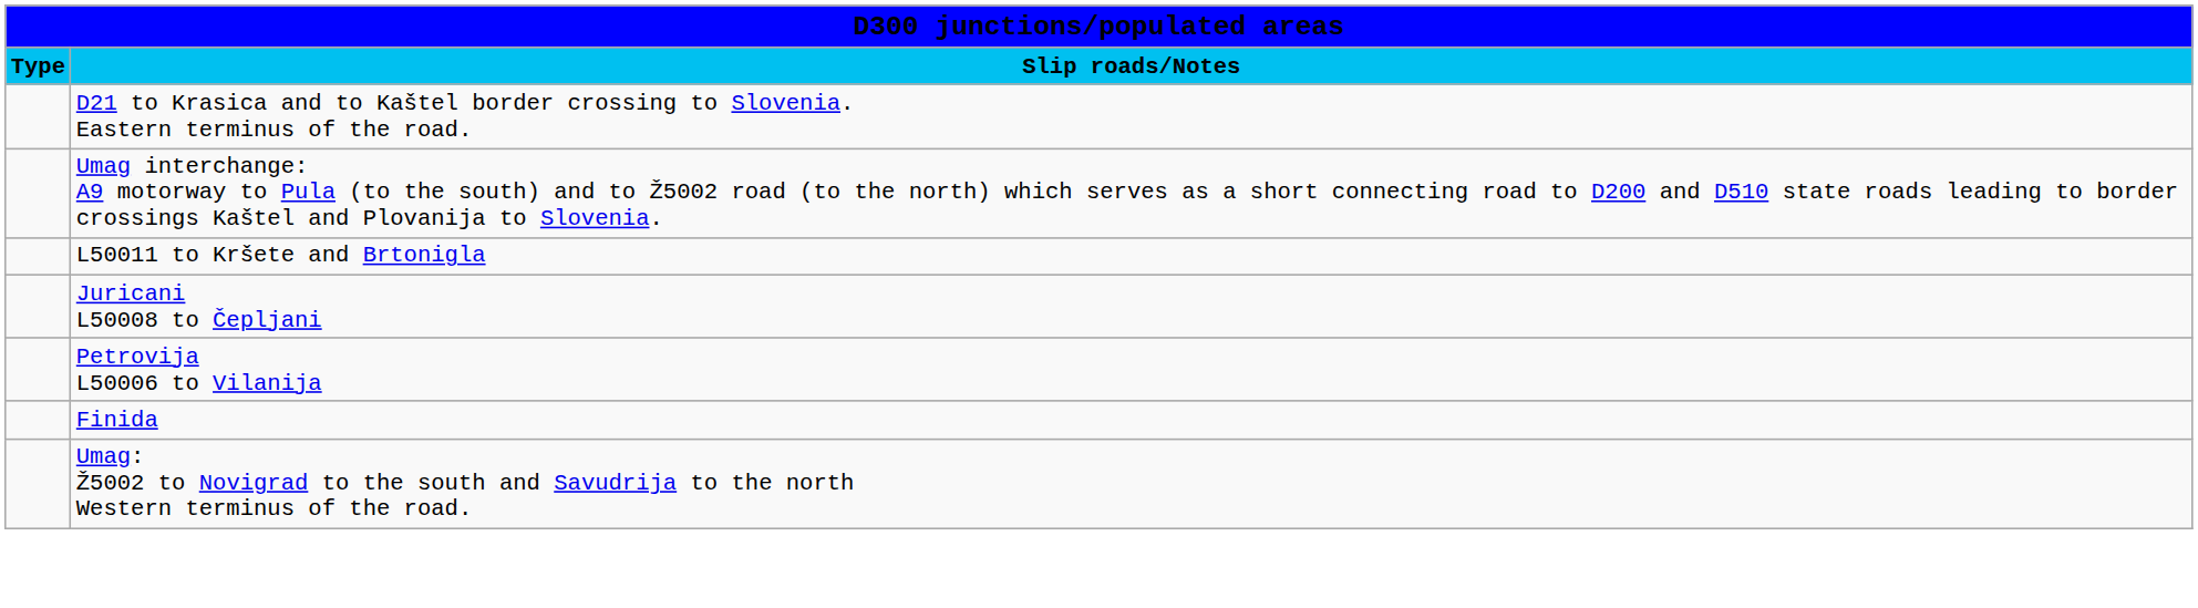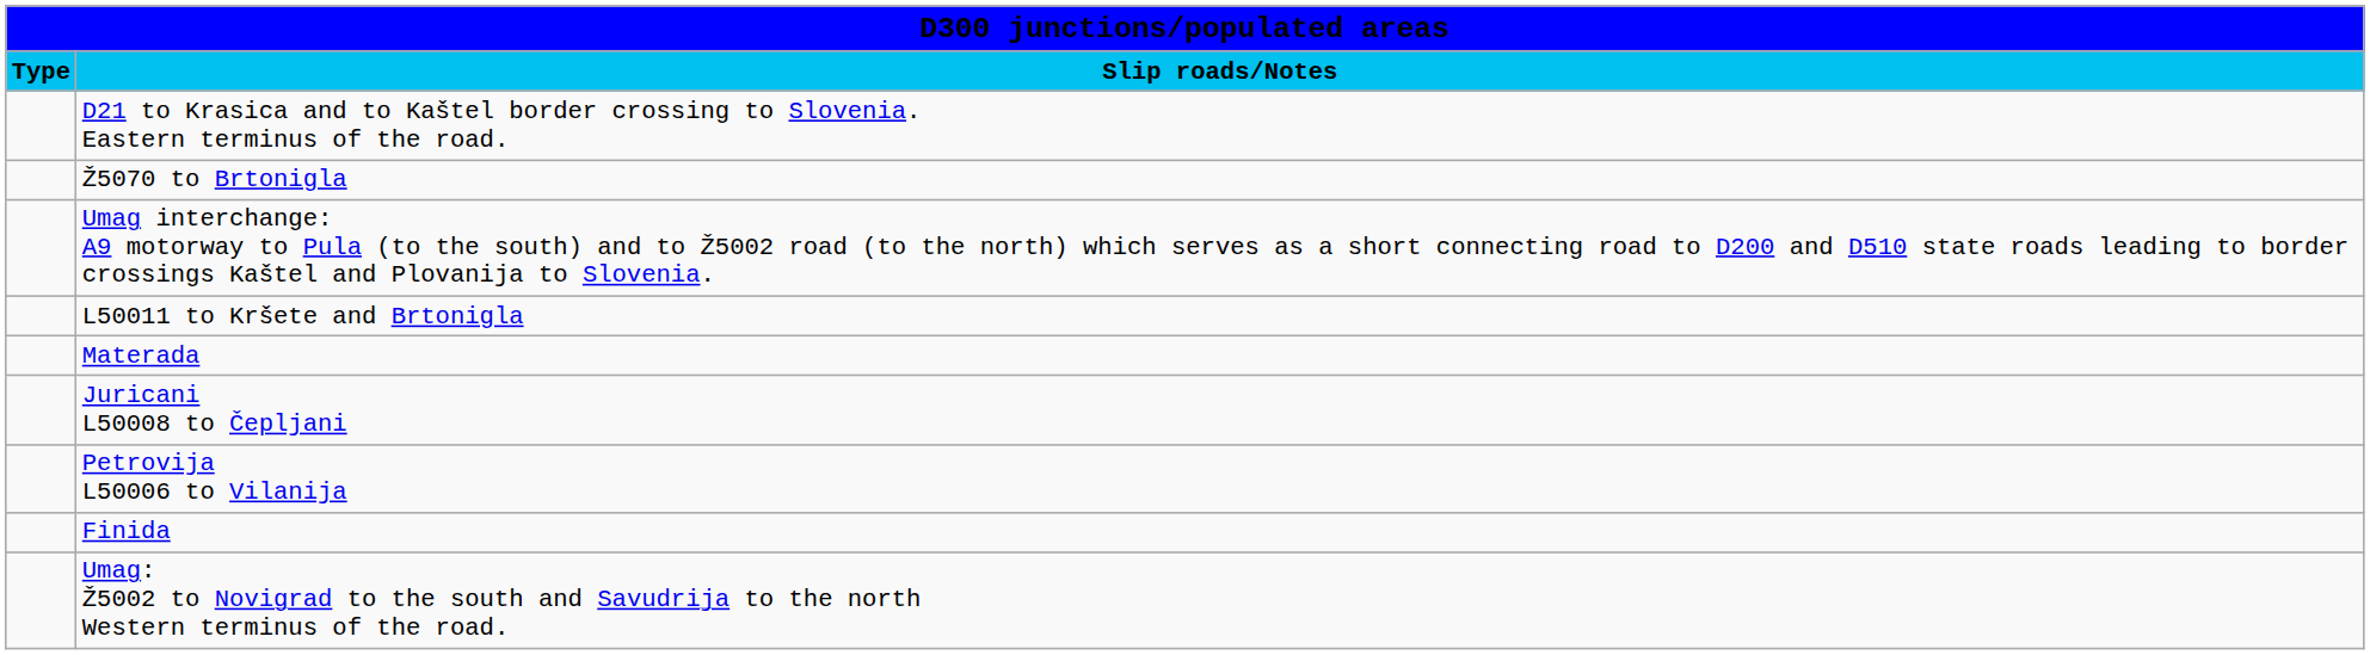 <table class="wikitable">
 <tr>
 <td colspan=2 bgcolor=blue align=center style=margin-top:15><span><big><strong>D300 junctions/populated areas</strong></big></span></td>
 </tr>
 <tr>
 <td align=center bgcolor=00c0f0><strong>Type</strong></td>
 <td align=center bgcolor=00c0f0><strong>Slip roads/Notes</strong></td>
 </tr>
 <tr>
 <td></td>
 <td> <a href='#'>D21</a> to Krasica and to Kaštel border crossing to <a href='#'>Slovenia</a>.<br>Eastern terminus of the road.</td>
 </tr>
 <tr>
 <td></td>
+<td>Ž5070 to <a href='#'>Brtonigla</a></td>
+</tr>
+<tr>
+<td></td>
 <td><a href='#'>Umag</a> interchange:<br> <a href='#'>A9</a> motorway to <a href='#'>Pula</a> (to the south) and to Ž5002 road (to the north) which serves as a short connecting road to <a href='#'>D200</a> and <a href='#'>D510</a> state roads leading to border crossings Kaštel and Plovanija to <a href='#'>Slovenia</a>.</td>
 </tr>
 <tr>
 <td></td>
 <td>L50011 to Kršete and <a href='#'>Brtonigla</a></td>
+</tr>
+<tr>
+<td></td>
+<td><a href='#'>Materada</a></td>
 </tr>
 <tr>
 <td></td>
 <td><a href='#'>Juricani</a><br>L50008 to <a href='#'>Čepljani</a></td>
 </tr>
 <tr>
 <td></td>
 <td><a href='#'>Petrovija</a><br>L50006 to <a href='#'>Vilanija</a></td>
 </tr>
 <tr>
 <td></td>
 <td><a href='#'>Finida</a></td>
 </tr>
 <tr>
 <td></td>
 <td><a href='#'>Umag</a>:<br>Ž5002 to <a href='#'>Novigrad</a> to the south and <a href='#'>Savudrija</a> to the north<br>Western terminus of the road.</td>
 </tr>
 </table>
